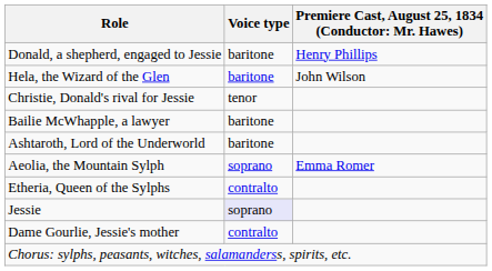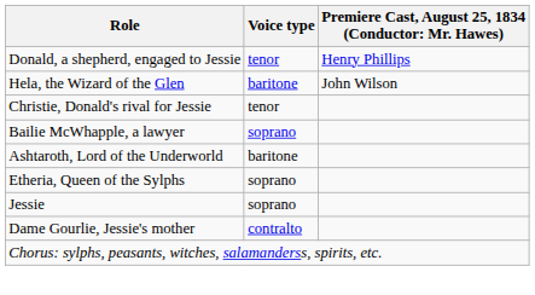 <table class="wikitable">
 <tr>
 <th>Role</th>
 <th>Voice type</th>
 <th>Premiere Cast, August 25, 1834<br>(Conductor: Mr. Hawes)</th>
 </tr>
 <tr>
 <td>Donald, a shepherd, engaged to Jessie</td>
-<td>baritone</td>
+<td><a href='#'>tenor</a></td>
 <td><a href='#'>Henry Phillips</a></td>
 </tr>
 <tr>
 <td>Hela, the Wizard of the <a href='#'>Glen</a></td>
 <td><a href='#'>baritone</a></td>
 <td>John Wilson</td>
 </tr>
 <tr>
 <td>Christie, Donald's rival for Jessie</td>
 <td>tenor</td>
 <td></td>
 </tr>
 <tr>
 <td>Bailie McWhapple, a lawyer</td>
-<td>baritone</td>
+<td><a href='#'>soprano</a></td>
 <td></td>
 </tr>
 <tr>
 <td>Ashtaroth, Lord of the Underworld</td>
 <td>baritone</td>
 <td></td>
 </tr>
 <tr>
-<td>Aeolia, the Mountain Sylph</td>
-<td><a href='#'>soprano</a></td>
-<td><a href='#'>Emma Romer</a></td>
-</tr>
-<tr>
 <td>Etheria, Queen of the Sylphs</td>
-<td><a href='#'>contralto</a></td>
+<td>soprano</td>
 <td></td>
 </tr>
 <tr>
 <td>Jessie</td>
-<td style="background: lavender;">soprano</td>
+<td>soprano</td>
 <td></td>
 </tr>
 <tr>
 <td>Dame Gourlie, Jessie's mother</td>
 <td><a href='#'>contralto</a></td>
 <td></td>
 </tr>
 <tr>
 <td colspan="3"><em>Chorus: sylphs, peasants, witches, <a href='#'>salamanders</a>s, spirits, etc.</em></td>
 </tr>
 </table>
